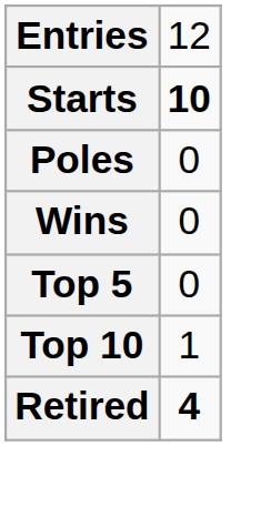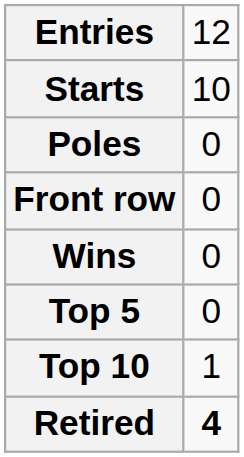 <table class="wikitable" style="text-align:center">
 <tr>
 <th>Entries</th>
 <td>12</td>
 </tr>
 <tr>
 <th>Starts</th>
-<td><strong>10</strong></td>
+<td>10</td>
 </tr>
 <tr>
 <th>Poles</th>
+<td>0</td>
+</tr>
+<tr>
+<th>Front row</th>
 <td>0</td>
 </tr>
 <tr>
 <th>Wins</th>
 <td>0</td>
 </tr>
 <tr>
 <th>Top 5</th>
 <td>0</td>
 </tr>
 <tr>
 <th>Top 10</th>
 <td>1</td>
 </tr>
 <tr>
 <th>Retired</th>
 <td><strong>4</strong></td>
 </tr>
 </table>
